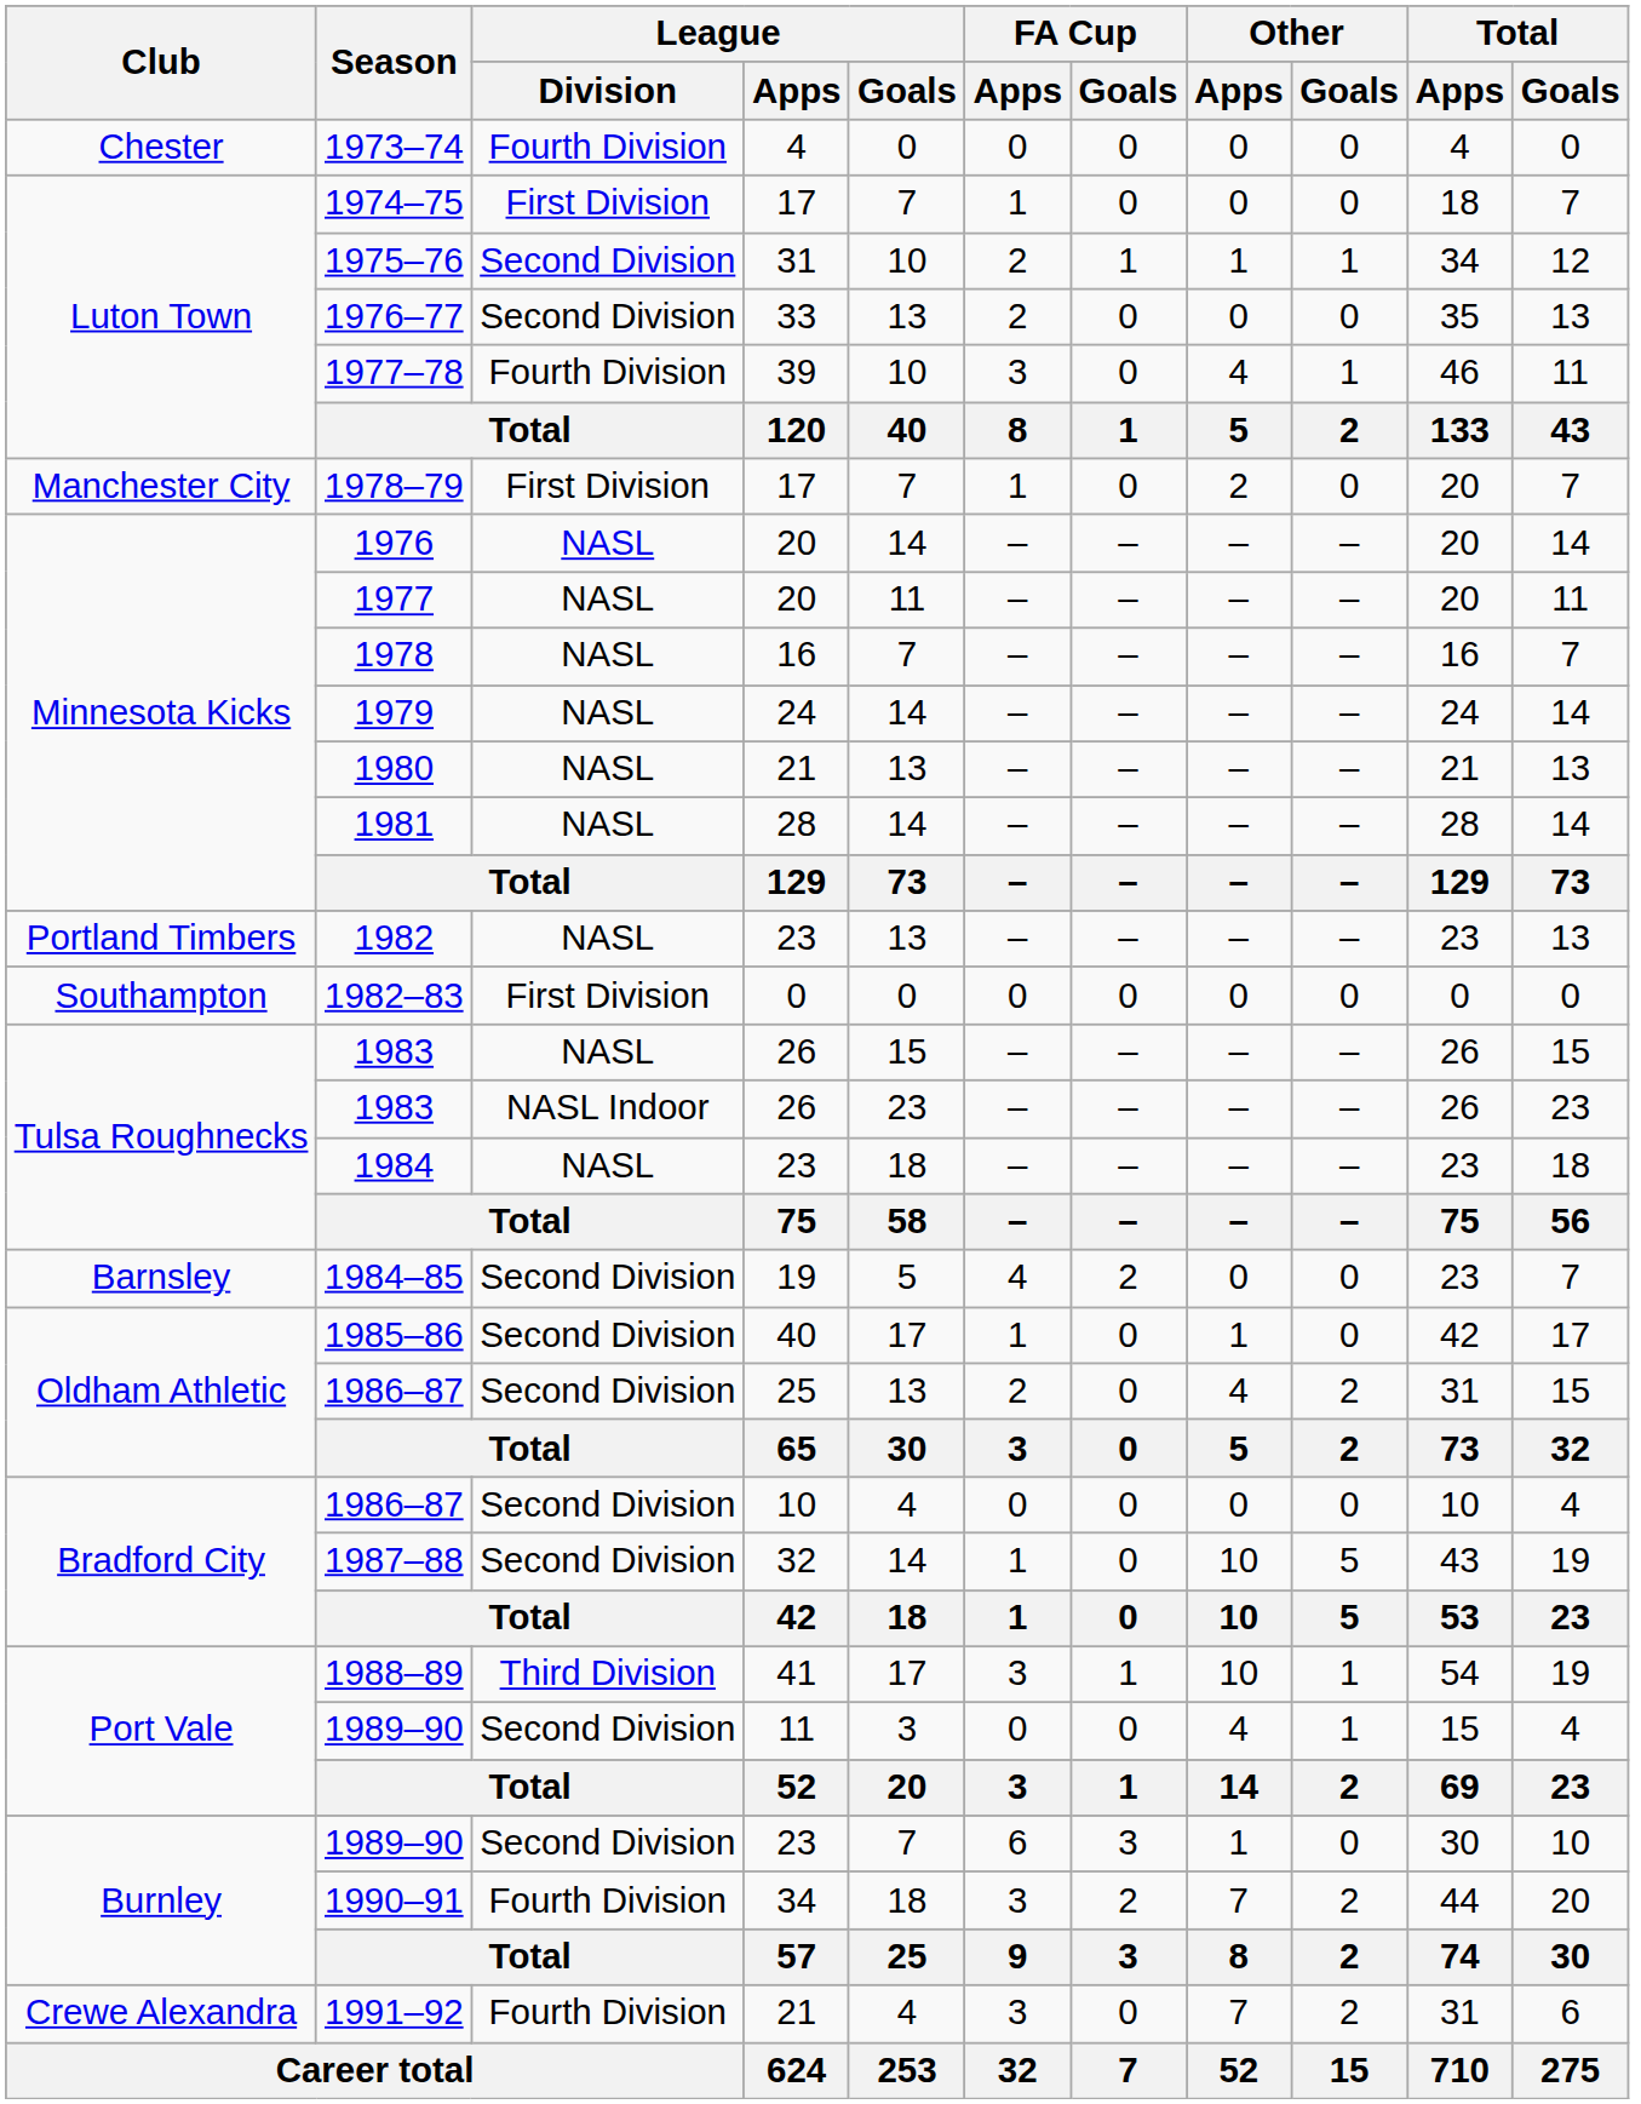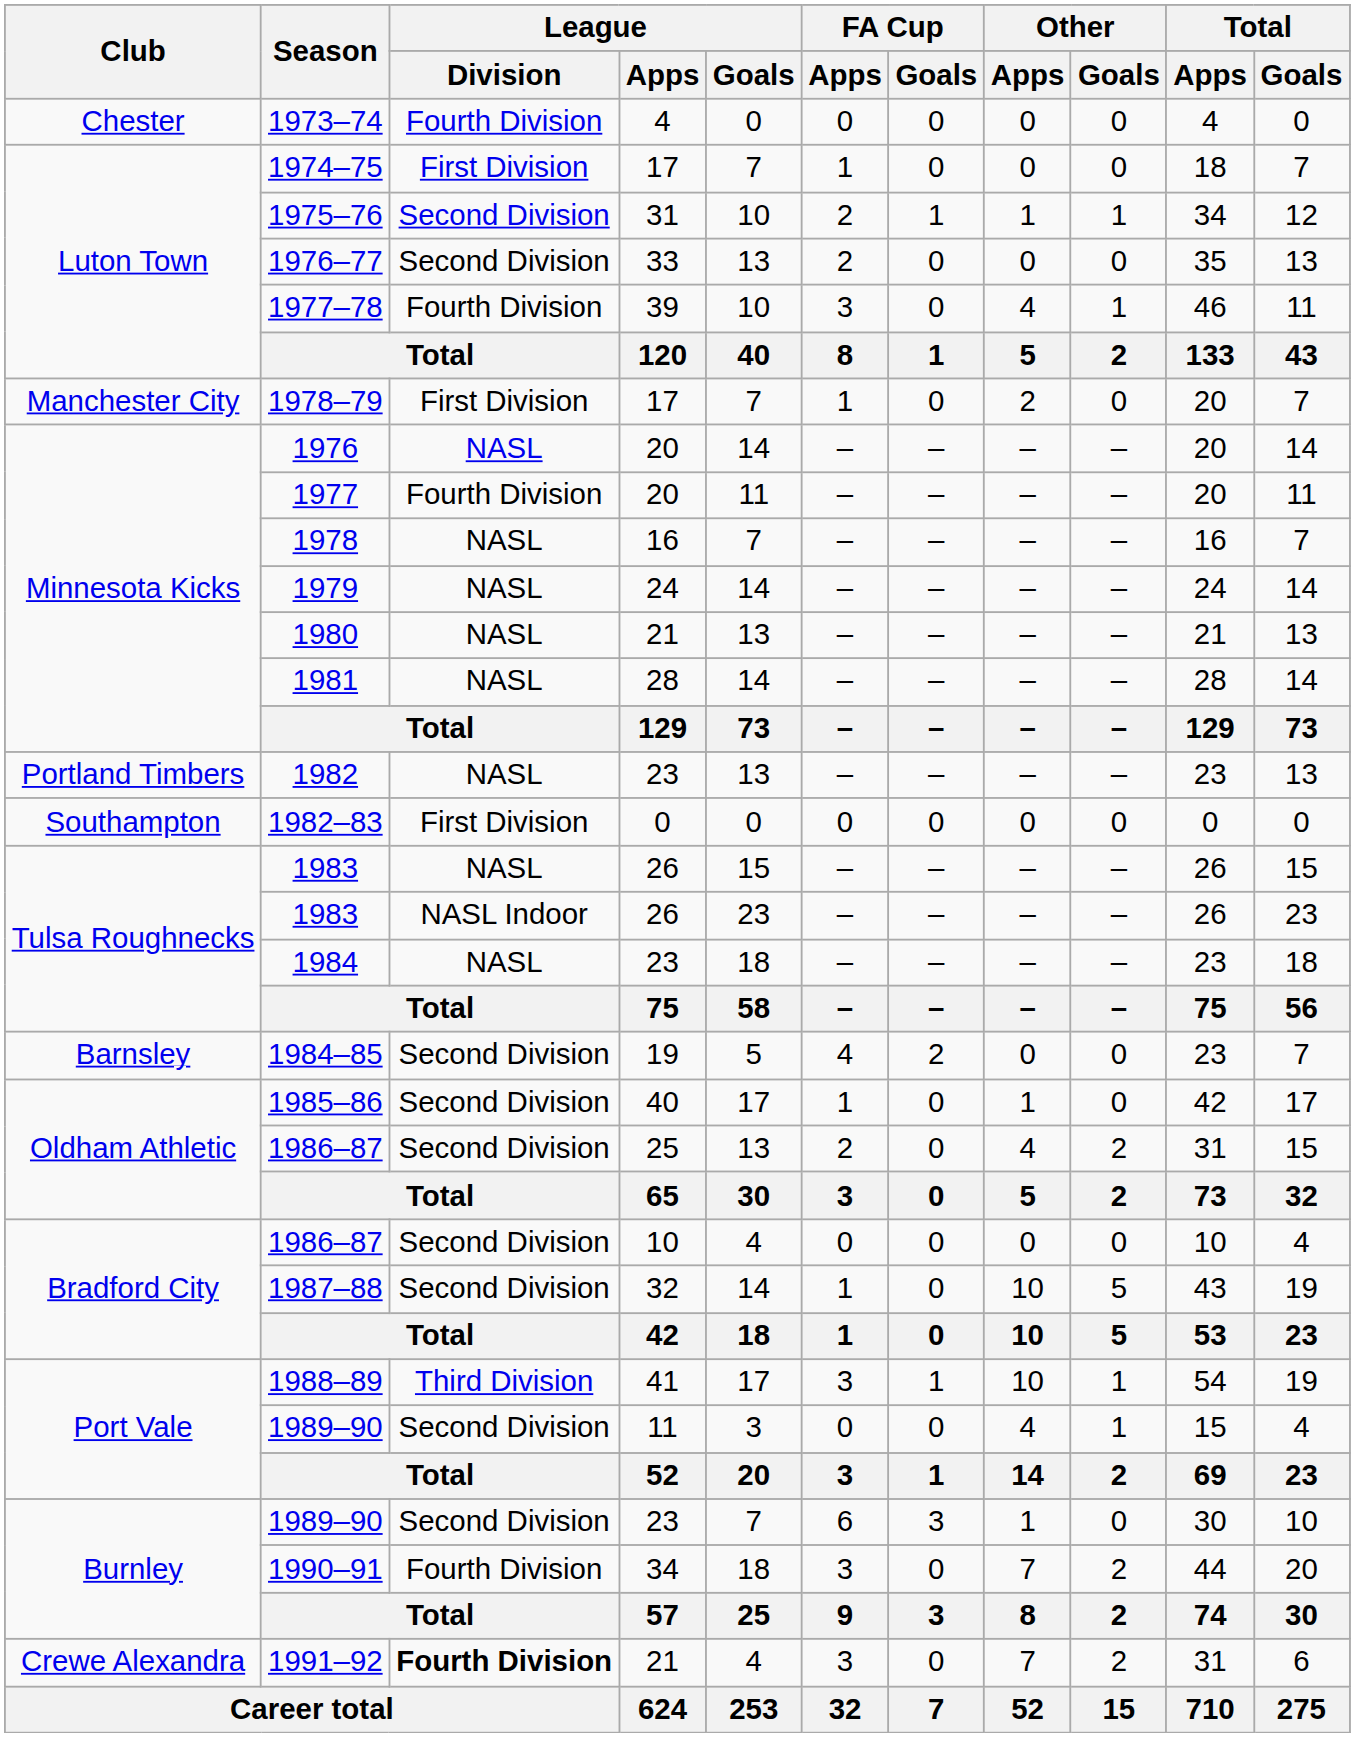 <table class="wikitable" style="text-align: center;">
 <tr>
 <th rowspan="2">Club</th>
 <th rowspan="2">Season</th>
 <th colspan="3">League</th>
 <th colspan="2">FA Cup</th>
 <th colspan="2">Other</th>
 <th colspan="2">Total</th>
 </tr>
 <tr>
 <th>Division</th>
 <th>Apps</th>
 <th>Goals</th>
 <th>Apps</th>
 <th>Goals</th>
 <th>Apps</th>
 <th>Goals</th>
 <th>Apps</th>
 <th>Goals</th>
 </tr>
 <tr>
 <td><a href='#'>Chester</a></td>
 <td><a href='#'>1973–74</a></td>
 <td><a href='#'>Fourth Division</a></td>
 <td>4</td>
 <td>0</td>
 <td>0</td>
 <td>0</td>
 <td>0</td>
 <td>0</td>
 <td>4</td>
 <td>0</td>
 </tr>
 <tr>
 <td rowspan="5"><a href='#'>Luton Town</a></td>
 <td><a href='#'>1974–75</a></td>
 <td><a href='#'>First Division</a></td>
 <td>17</td>
 <td>7</td>
 <td>1</td>
 <td>0</td>
 <td>0</td>
 <td>0</td>
 <td>18</td>
 <td>7</td>
 </tr>
 <tr>
 <td><a href='#'>1975–76</a></td>
 <td><a href='#'>Second Division</a></td>
 <td>31</td>
 <td>10</td>
 <td>2</td>
 <td>1</td>
 <td>1</td>
 <td>1</td>
 <td>34</td>
 <td>12</td>
 </tr>
 <tr>
 <td><a href='#'>1976–77</a></td>
 <td>Second Division</td>
 <td>33</td>
 <td>13</td>
 <td>2</td>
 <td>0</td>
 <td>0</td>
 <td>0</td>
 <td>35</td>
 <td>13</td>
 </tr>
 <tr>
 <td><a href='#'>1977–78</a></td>
 <td>Fourth Division</td>
 <td>39</td>
 <td>10</td>
 <td>3</td>
 <td>0</td>
 <td>4</td>
 <td>1</td>
 <td>46</td>
 <td>11</td>
 </tr>
 <tr>
 <th colspan="2">Total</th>
 <th>120</th>
 <th>40</th>
 <th>8</th>
 <th>1</th>
 <th>5</th>
 <th>2</th>
 <th>133</th>
 <th>43</th>
 </tr>
 <tr>
 <td><a href='#'>Manchester City</a></td>
 <td><a href='#'>1978–79</a></td>
 <td>First Division</td>
 <td>17</td>
 <td>7</td>
 <td>1</td>
 <td>0</td>
 <td>2</td>
 <td>0</td>
 <td>20</td>
 <td>7</td>
 </tr>
 <tr>
 <td rowspan="7"><a href='#'>Minnesota Kicks</a></td>
 <td><a href='#'>1976</a></td>
 <td><a href='#'>NASL</a></td>
 <td>20</td>
 <td>14</td>
 <td>–</td>
 <td>–</td>
 <td>–</td>
 <td>–</td>
 <td>20</td>
 <td>14</td>
 </tr>
 <tr>
 <td><a href='#'>1977</a></td>
-<td>NASL</td>
+<td>Fourth Division</td>
 <td>20</td>
 <td>11</td>
 <td>–</td>
 <td>–</td>
 <td>–</td>
 <td>–</td>
 <td>20</td>
 <td>11</td>
 </tr>
 <tr>
 <td><a href='#'>1978</a></td>
 <td>NASL</td>
 <td>16</td>
 <td>7</td>
 <td>–</td>
 <td>–</td>
 <td>–</td>
 <td>–</td>
 <td>16</td>
 <td>7</td>
 </tr>
 <tr>
 <td><a href='#'>1979</a></td>
 <td>NASL</td>
 <td>24</td>
 <td>14</td>
 <td>–</td>
 <td>–</td>
 <td>–</td>
 <td>–</td>
 <td>24</td>
 <td>14</td>
 </tr>
 <tr>
 <td><a href='#'>1980</a></td>
 <td>NASL</td>
 <td>21</td>
 <td>13</td>
 <td>–</td>
 <td>–</td>
 <td>–</td>
 <td>–</td>
 <td>21</td>
 <td>13</td>
 </tr>
 <tr>
 <td><a href='#'>1981</a></td>
 <td>NASL</td>
 <td>28</td>
 <td>14</td>
 <td>–</td>
 <td>–</td>
 <td>–</td>
 <td>–</td>
 <td>28</td>
 <td>14</td>
 </tr>
 <tr>
 <th colspan="2">Total</th>
 <th>129</th>
 <th>73</th>
 <th>–</th>
 <th>–</th>
 <th>–</th>
 <th>–</th>
 <th>129</th>
 <th>73</th>
 </tr>
 <tr>
 <td><a href='#'>Portland Timbers</a></td>
 <td><a href='#'>1982</a></td>
 <td>NASL</td>
 <td>23</td>
 <td>13</td>
 <td>–</td>
 <td>–</td>
 <td>–</td>
 <td>–</td>
 <td>23</td>
 <td>13</td>
 </tr>
 <tr>
 <td><a href='#'>Southampton</a></td>
 <td><a href='#'>1982–83</a></td>
 <td>First Division</td>
 <td>0</td>
 <td>0</td>
 <td>0</td>
 <td>0</td>
 <td>0</td>
 <td>0</td>
 <td>0</td>
 <td>0</td>
 </tr>
 <tr>
 <td rowspan="4"><a href='#'>Tulsa Roughnecks</a></td>
 <td><a href='#'>1983</a></td>
 <td>NASL</td>
 <td>26</td>
 <td>15</td>
 <td>–</td>
 <td>–</td>
 <td>–</td>
 <td>–</td>
 <td>26</td>
 <td>15</td>
 </tr>
 <tr>
 <td><a href='#'>1983</a></td>
 <td>NASL Indoor</td>
 <td>26</td>
 <td>23</td>
 <td>–</td>
 <td>–</td>
 <td>–</td>
 <td>–</td>
 <td>26</td>
 <td>23</td>
 </tr>
 <tr>
 <td><a href='#'>1984</a></td>
 <td>NASL</td>
 <td>23</td>
 <td>18</td>
 <td>–</td>
 <td>–</td>
 <td>–</td>
 <td>–</td>
 <td>23</td>
 <td>18</td>
 </tr>
 <tr>
 <th colspan="2">Total</th>
 <th>75</th>
 <th>58</th>
 <th>–</th>
 <th>–</th>
 <th>–</th>
 <th>–</th>
 <th>75</th>
 <th>56</th>
 </tr>
 <tr>
 <td><a href='#'>Barnsley</a></td>
 <td><a href='#'>1984–85</a></td>
 <td>Second Division</td>
 <td>19</td>
 <td>5</td>
 <td>4</td>
 <td>2</td>
 <td>0</td>
 <td>0</td>
 <td>23</td>
 <td>7</td>
 </tr>
 <tr>
 <td rowspan="3"><a href='#'>Oldham Athletic</a></td>
 <td><a href='#'>1985–86</a></td>
 <td>Second Division</td>
 <td>40</td>
 <td>17</td>
 <td>1</td>
 <td>0</td>
 <td>1</td>
 <td>0</td>
 <td>42</td>
 <td>17</td>
 </tr>
 <tr>
 <td><a href='#'>1986–87</a></td>
 <td>Second Division</td>
 <td>25</td>
 <td>13</td>
 <td>2</td>
 <td>0</td>
 <td>4</td>
 <td>2</td>
 <td>31</td>
 <td>15</td>
 </tr>
 <tr>
 <th colspan="2">Total</th>
 <th>65</th>
 <th>30</th>
 <th>3</th>
 <th>0</th>
 <th>5</th>
 <th>2</th>
 <th>73</th>
 <th>32</th>
 </tr>
 <tr>
 <td rowspan="3"><a href='#'>Bradford City</a></td>
 <td><a href='#'>1986–87</a></td>
 <td>Second Division</td>
 <td>10</td>
 <td>4</td>
 <td>0</td>
 <td>0</td>
 <td>0</td>
 <td>0</td>
 <td>10</td>
 <td>4</td>
 </tr>
 <tr>
 <td><a href='#'>1987–88</a></td>
 <td>Second Division</td>
 <td>32</td>
 <td>14</td>
 <td>1</td>
 <td>0</td>
 <td>10</td>
 <td>5</td>
 <td>43</td>
 <td>19</td>
 </tr>
 <tr>
 <th colspan="2">Total</th>
 <th>42</th>
 <th>18</th>
 <th>1</th>
 <th>0</th>
 <th>10</th>
 <th>5</th>
 <th>53</th>
 <th>23</th>
 </tr>
 <tr>
 <td rowspan="3"><a href='#'>Port Vale</a></td>
 <td><a href='#'>1988–89</a></td>
 <td><a href='#'>Third Division</a></td>
 <td>41</td>
 <td>17</td>
 <td>3</td>
 <td>1</td>
 <td>10</td>
 <td>1</td>
 <td>54</td>
 <td>19</td>
 </tr>
 <tr>
 <td><a href='#'>1989–90</a></td>
 <td>Second Division</td>
 <td>11</td>
 <td>3</td>
 <td>0</td>
 <td>0</td>
 <td>4</td>
 <td>1</td>
 <td>15</td>
 <td>4</td>
 </tr>
 <tr>
 <th colspan="2">Total</th>
 <th>52</th>
 <th>20</th>
 <th>3</th>
 <th>1</th>
 <th>14</th>
 <th>2</th>
 <th>69</th>
 <th>23</th>
 </tr>
 <tr>
 <td rowspan="3"><a href='#'>Burnley</a></td>
 <td><a href='#'>1989–90</a></td>
 <td>Second Division</td>
 <td>23</td>
 <td>7</td>
 <td>6</td>
 <td>3</td>
 <td>1</td>
 <td>0</td>
 <td>30</td>
 <td>10</td>
 </tr>
 <tr>
 <td><a href='#'>1990–91</a></td>
 <td>Fourth Division</td>
 <td>34</td>
 <td>18</td>
 <td>3</td>
-<td>2</td>
+<td>0</td>
 <td>7</td>
 <td>2</td>
 <td>44</td>
 <td>20</td>
 </tr>
 <tr>
 <th colspan="2">Total</th>
 <th>57</th>
 <th>25</th>
 <th>9</th>
 <th>3</th>
 <th>8</th>
 <th>2</th>
 <th>74</th>
 <th>30</th>
 </tr>
 <tr>
 <td><a href='#'>Crewe Alexandra</a></td>
 <td><a href='#'>1991–92</a></td>
-<td>Fourth Division</td>
+<td><strong>Fourth Division</strong></td>
 <td>21</td>
 <td>4</td>
 <td>3</td>
 <td>0</td>
 <td>7</td>
 <td>2</td>
 <td>31</td>
 <td>6</td>
 </tr>
 <tr>
 <th colspan="3">Career total</th>
 <th>624</th>
 <th>253</th>
 <th>32</th>
 <th>7</th>
 <th>52</th>
 <th>15</th>
 <th>710</th>
 <th>275</th>
 </tr>
 </table>
